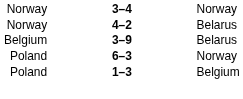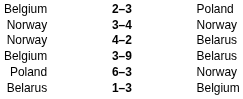 <table width=100% cellspacing=1>
 <tr>
 <th width=40%></th>
 <th width=20%></th>
 <th width=40%></th>
+</tr>
+<tr style=font-size:90%>
+<td align=right>Belgium</td>
+<td align=center><strong>2–3</strong></td>
+<td>Poland</td>
 </tr>
 <tr style=font-size:90%>
 <td align=right>Norway</td>
 <td align=center><strong>3–4</strong></td>
 <td>Norway</td>
 </tr>
 <tr style=font-size:90%>
 <td align=right>Norway</td>
 <td align=center><strong>4–2</strong></td>
 <td>Belarus</td>
 </tr>
 <tr style=font-size:90%>
 <td align=right>Belgium</td>
 <td align=center><strong>3–9</strong></td>
 <td>Belarus</td>
 </tr>
 <tr style=font-size:90%>
 <td align=right>Poland</td>
 <td align=center><strong>6–3</strong></td>
 <td>Norway</td>
 </tr>
 <tr style=font-size:90%>
-<td align=right>Poland</td>
+<td align=right>Belarus</td>
 <td align=center><strong>1–3</strong></td>
 <td>Belgium</td>
 </tr>
 </table>
